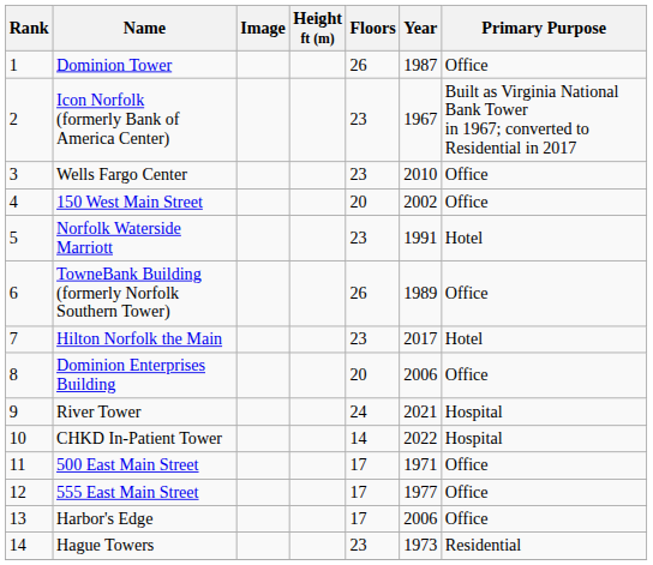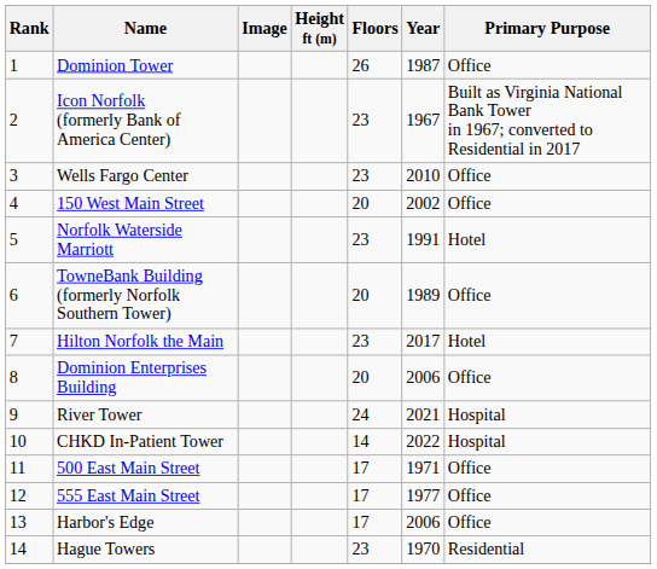 <table class="wikitable sortable">
 <tr>
 <th>Rank</th>
 <th>Name</th>
 <th class=unsortable>Image</th>
 <th>Height<br><small>ft (m)</small></th>
 <th>Floors</th>
 <th>Year</th>
 <th>Primary Purpose</th>
 </tr>
 <tr>
 <td>1</td>
 <td><a href='#'>Dominion Tower</a></td>
 <td></td>
 <td></td>
 <td>26</td>
 <td>1987</td>
 <td>Office</td>
 </tr>
 <tr>
 <td>2</td>
 <td><a href='#'>Icon Norfolk</a><br>(formerly Bank of America Center)</td>
 <td></td>
 <td></td>
 <td>23</td>
 <td>1967</td>
 <td>Built as Virginia National Bank Tower<br>in 1967; converted to Residential in 2017</td>
 </tr>
 <tr>
 <td>3</td>
 <td>Wells Fargo Center</td>
 <td></td>
 <td></td>
 <td>23</td>
 <td>2010</td>
 <td>Office</td>
 </tr>
 <tr>
 <td>4</td>
 <td><a href='#'>150 West Main Street</a></td>
 <td></td>
 <td></td>
 <td>20</td>
 <td>2002</td>
 <td>Office</td>
 </tr>
 <tr>
 <td>5</td>
 <td><a href='#'>Norfolk Waterside Marriott</a></td>
 <td></td>
 <td></td>
 <td>23</td>
 <td>1991</td>
 <td>Hotel</td>
 </tr>
 <tr>
 <td>6</td>
 <td><a href='#'>TowneBank Building</a><br>(formerly Norfolk Southern Tower)</td>
 <td></td>
 <td></td>
-<td>26</td>
+<td>20</td>
 <td>1989</td>
 <td>Office</td>
 </tr>
 <tr>
 <td>7</td>
 <td><a href='#'>Hilton Norfolk the Main</a></td>
 <td></td>
 <td></td>
 <td>23</td>
 <td>2017</td>
 <td>Hotel</td>
 </tr>
 <tr>
 <td>8</td>
 <td><a href='#'>Dominion Enterprises Building</a></td>
 <td></td>
 <td></td>
 <td>20</td>
 <td>2006</td>
 <td>Office</td>
 </tr>
 <tr>
 <td>9</td>
 <td>River Tower</td>
 <td></td>
 <td></td>
 <td>24</td>
 <td>2021</td>
 <td>Hospital</td>
 </tr>
 <tr>
 <td>10</td>
 <td>CHKD In-Patient Tower</td>
 <td></td>
 <td></td>
 <td>14</td>
 <td>2022</td>
 <td>Hospital</td>
 </tr>
 <tr>
 <td>11</td>
 <td><a href='#'>500 East Main Street</a></td>
 <td></td>
 <td></td>
 <td>17</td>
 <td>1971</td>
 <td>Office</td>
 </tr>
 <tr>
 <td>12</td>
 <td><a href='#'>555 East Main Street</a></td>
 <td></td>
 <td></td>
 <td>17</td>
 <td>1977</td>
 <td>Office</td>
 </tr>
 <tr>
 <td>13</td>
 <td>Harbor's Edge</td>
 <td></td>
 <td></td>
 <td>17</td>
 <td>2006</td>
 <td>Office</td>
 </tr>
 <tr>
 <td>14</td>
 <td>Hague Towers</td>
 <td></td>
 <td></td>
 <td>23</td>
-<td>1973</td>
+<td>1970</td>
 <td>Residential</td>
 </tr>
 <tr>
 </tr>
 </table>
